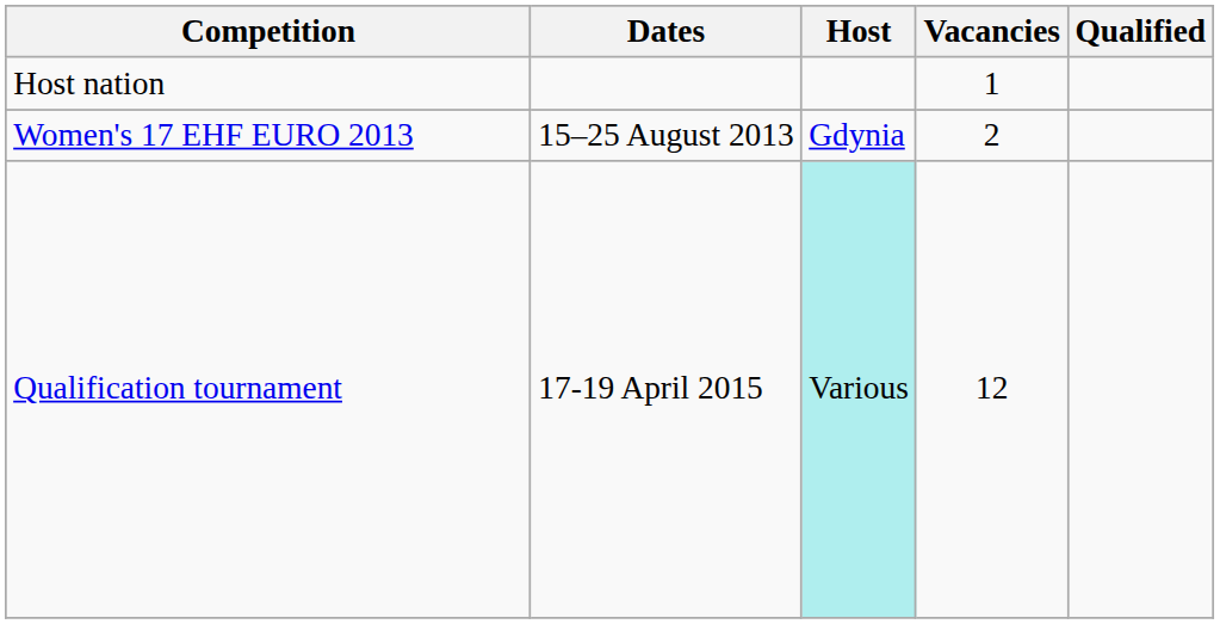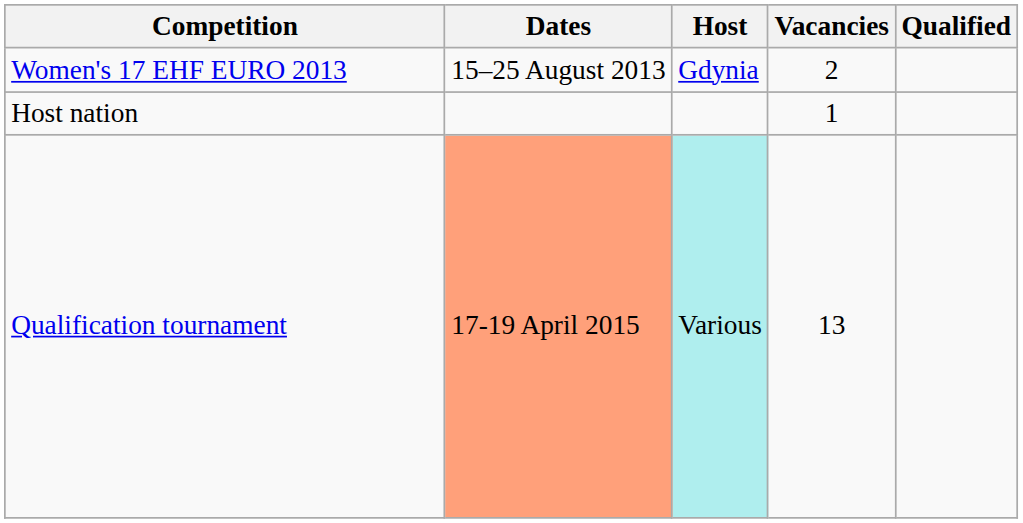 <table class="wikitable">
 <tr>
 <th style="width: 250px;">Competition</th>
 <th>Dates</th>
 <th>Host</th>
 <th>Vacancies</th>
 <th>Qualified</th>
 </tr>
 <tr>
+<td><a href='#'>Women's 17 EHF EURO 2013</a></td>
+<td>15–25 August 2013</td>
+<td> <a href='#'>Gdynia</a></td>
+<td style="text-align: center;">2</td>
+<td><br></td>
+</tr>
+<tr>
 <td>Host nation</td>
 <td></td>
 <td></td>
 <td style="text-align: center;">1</td>
 <td></td>
 </tr>
 <tr>
-<td><a href='#'>Women's 17 EHF EURO 2013</a></td>
-<td>15–25 August 2013</td>
-<td> <a href='#'>Gdynia</a></td>
-<td style="text-align: center;">2</td>
-<td><br></td>
-</tr>
-<tr>
 <td><a href='#'>Qualification tournament</a></td>
-<td>17-19 April 2015</td>
+<td style="background: lightsalmon;">17-19 April 2015</td>
 <td style="background: paleturquoise;">Various</td>
-<td style="text-align: center;">12</td>
+<td style="text-align: center;">13</td>
 <td><br><br><br><br><br><br><br><br><br><br><br><br></td>
 </tr>
 </table>
